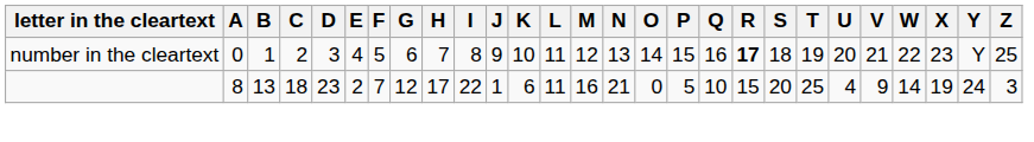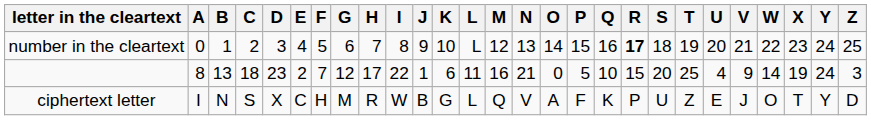 <table class="wikitable" border="1">
 <tr>
 <th>letter in the cleartext</th>
 <th>A</th>
 <th>B</th>
 <th>C</th>
 <th>D</th>
 <th>E</th>
 <th>F</th>
 <th>G</th>
 <th>H</th>
 <th>I</th>
 <th>J</th>
 <th>K</th>
 <th>L</th>
 <th>M</th>
 <th>N</th>
 <th>O</th>
 <th>P</th>
 <th>Q</th>
 <th>R</th>
 <th>S</th>
 <th>T</th>
 <th>U</th>
 <th>V</th>
 <th>W</th>
 <th>X</th>
 <th>Y</th>
 <th>Z</th>
 </tr>
 <tr style="text-align:right">
 <td>number in the cleartext</td>
 <td>0</td>
 <td>1</td>
 <td>2</td>
 <td>3</td>
 <td>4</td>
 <td>5</td>
 <td>6</td>
 <td>7</td>
 <td>8</td>
 <td>9</td>
 <td>10</td>
-<td>11</td>
+<td>L</td>
 <td>12</td>
 <td>13</td>
 <td>14</td>
 <td>15</td>
 <td>16</td>
 <td><strong>17</strong></td>
 <td>18</td>
 <td>19</td>
 <td>20</td>
 <td>21</td>
 <td>22</td>
 <td>23</td>
-<td>Y</td>
+<td>24</td>
 <td>25</td>
 </tr>
 <tr style="text-align:right">
 <td></td>
 <td>8</td>
 <td>13</td>
 <td>18</td>
 <td>23</td>
 <td>2</td>
 <td>7</td>
 <td>12</td>
 <td>17</td>
 <td>22</td>
 <td>1</td>
 <td>6</td>
 <td>11</td>
 <td>16</td>
 <td>21</td>
 <td>0</td>
 <td>5</td>
 <td>10</td>
 <td>15</td>
 <td>20</td>
 <td>25</td>
 <td>4</td>
 <td>9</td>
 <td>14</td>
 <td>19</td>
 <td>24</td>
 <td>3</td>
 </tr>
+<tr style="text-align:center">
+<td>ciphertext letter</td>
+<td>I</td>
+<td>N</td>
+<td>S</td>
+<td>X</td>
+<td>C</td>
+<td>H</td>
+<td>M</td>
+<td>R</td>
+<td>W</td>
+<td>B</td>
+<td>G</td>
+<td>L</td>
+<td>Q</td>
+<td>V</td>
+<td>A</td>
+<td>F</td>
+<td>K</td>
+<td>P</td>
+<td>U</td>
+<td>Z</td>
+<td>E</td>
+<td>J</td>
+<td>O</td>
+<td>T</td>
+<td>Y</td>
+<td>D</td>
+</tr>
 </table>
